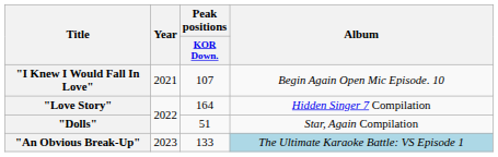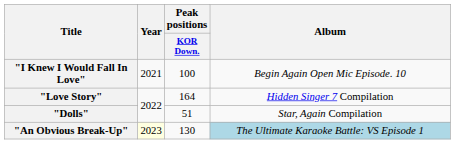 <table class="wikitable plainrowheaders" style="text-align:center">
 <tr>
 <th scope="col" rowspan="2" style="width:12em">Title</th>
 <th scope="col" rowspan="2" style="width:2em">Year</th>
 <th scope="col" colspan="1">Peak positions</th>
 <th scope="col" rowspan="2" style="width:22em">Album</th>
 </tr>
 <tr>
 <th scope="col" style="width:3em;font-size:85%"><a href='#'>KOR <br> Down.</a><br></th>
 </tr>
 <tr>
 <th scope="row">"I Knew I Would Fall In Love"</th>
 <td>2021</td>
-<td>107</td>
+<td>100</td>
 <td><em>Begin Again Open Mic Episode. 10</em></td>
 </tr>
 <tr>
 <th scope="row">"Love Story"<br></th>
 <td rowspan="2">2022</td>
 <td>164</td>
 <td><em><a href='#'>Hidden Singer 7</a></em> Compilation</td>
 </tr>
 <tr>
 <th scope="row">"Dolls"</th>
 <td>51</td>
 <td><em>Star, Again</em> Compilation</td>
 </tr>
 <tr>
 <th scope="row">"An Obvious Break-Up"<br></th>
-<td>2023</td>
-<td>133</td>
+<td style="background: lightyellow;">2023</td>
+<td>130</td>
 <td style="background: lightblue;"><em>The Ultimate Karaoke Battle: VS Episode 1</em></td>
 </tr>
 </table>
